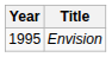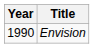 <table class="wikitable">
 <tr>
 <th><strong>Year</strong></th>
 <th><strong>Title</strong></th>
 </tr>
 <tr>
-<td>1995</td>
+<td>1990</td>
 <td><em>Envision</em></td>
 </tr>
 </table>
